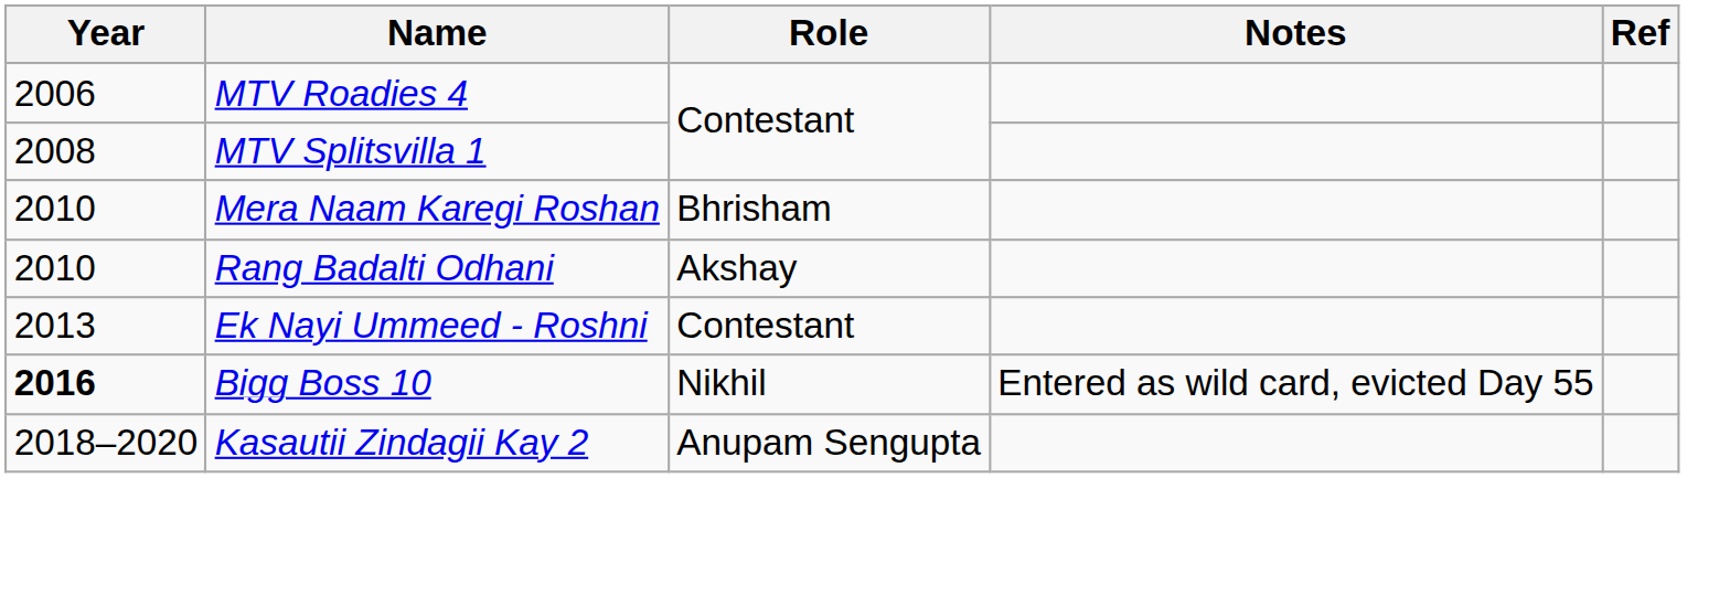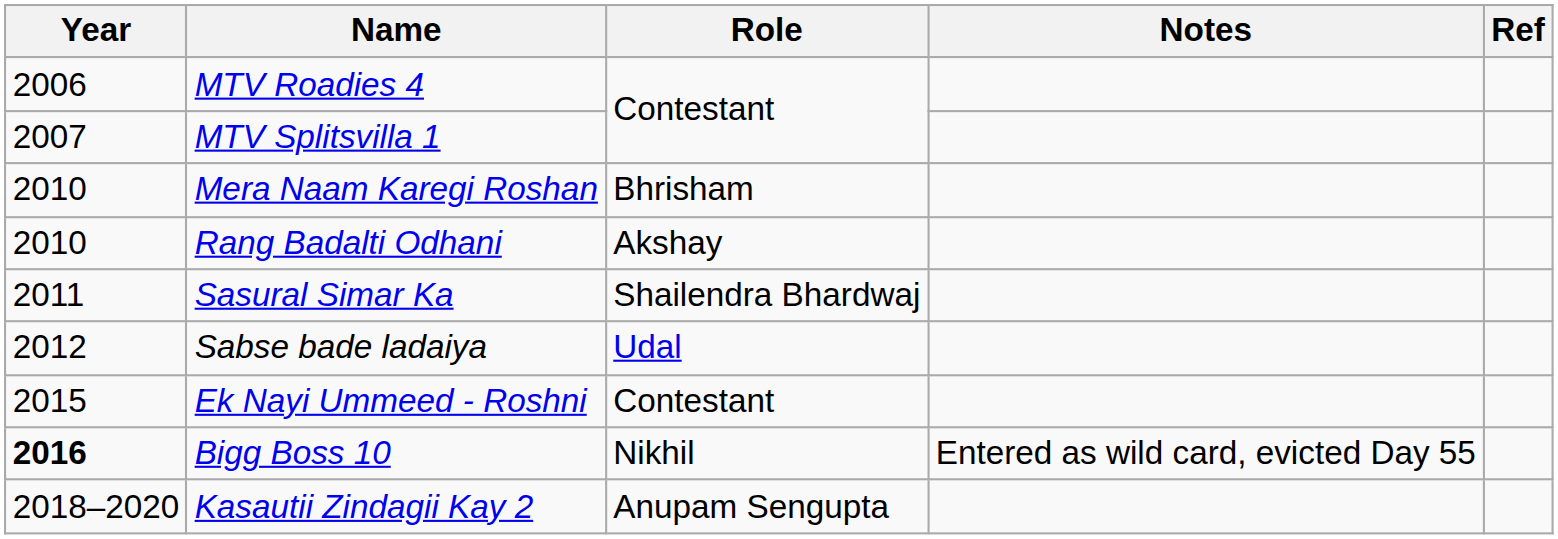 <table class="wikitable">
 <tr>
 <th>Year</th>
 <th>Name</th>
 <th>Role</th>
 <th>Notes</th>
 <th>Ref</th>
 </tr>
 <tr>
 <td>2006</td>
 <td><em><a href='#'>MTV Roadies 4</a></em></td>
 <td rowspan="2">Contestant</td>
 <td></td>
 <td style="text-align:center;"></td>
 </tr>
 <tr>
-<td>2008</td>
+<td>2007</td>
 <td><em><a href='#'>MTV Splitsvilla 1</a></em></td>
 <td></td>
 <td style="text-align:center;"></td>
 </tr>
 <tr>
 <td>2010</td>
 <td><em><a href='#'>Mera Naam Karegi Roshan</a></em></td>
 <td>Bhrisham</td>
 <td></td>
 <td style="text-align:center;"></td>
 </tr>
 <tr>
 <td>2010</td>
 <td><em><a href='#'>Rang Badalti Odhani</a></em></td>
 <td>Akshay</td>
 <td></td>
 <td style="text-align:center;"></td>
 </tr>
 <tr>
-<td>2013</td>
+<td>2011</td>
+<td><em><a href='#'>Sasural Simar Ka</a></em></td>
+<td>Shailendra Bhardwaj</td>
+<td></td>
+<td style="text-align:center;"></td>
+</tr>
+<tr>
+<td>2012</td>
+<td><em>Sabse bade ladaiya</em></td>
+<td><a href='#'>Udal</a></td>
+<td></td>
+<td style="text-align:center;"></td>
+</tr>
+<tr>
+<td>2015</td>
 <td><em><a href='#'>Ek Nayi Ummeed - Roshni</a></em></td>
 <td>Contestant</td>
 <td></td>
 <td style="text-align:center;"></td>
 </tr>
 <tr>
 <td><strong>2016</strong></td>
 <td><em><a href='#'>Bigg Boss 10</a></em></td>
 <td>Nikhil</td>
 <td>Entered as wild card, evicted Day 55</td>
 <td style="text-align:center;"></td>
 </tr>
 <tr>
 <td>2018–2020</td>
 <td><em><a href='#'>Kasautii Zindagii Kay 2</a></em></td>
 <td>Anupam Sengupta</td>
 <td></td>
 <td></td>
 </tr>
 </table>
